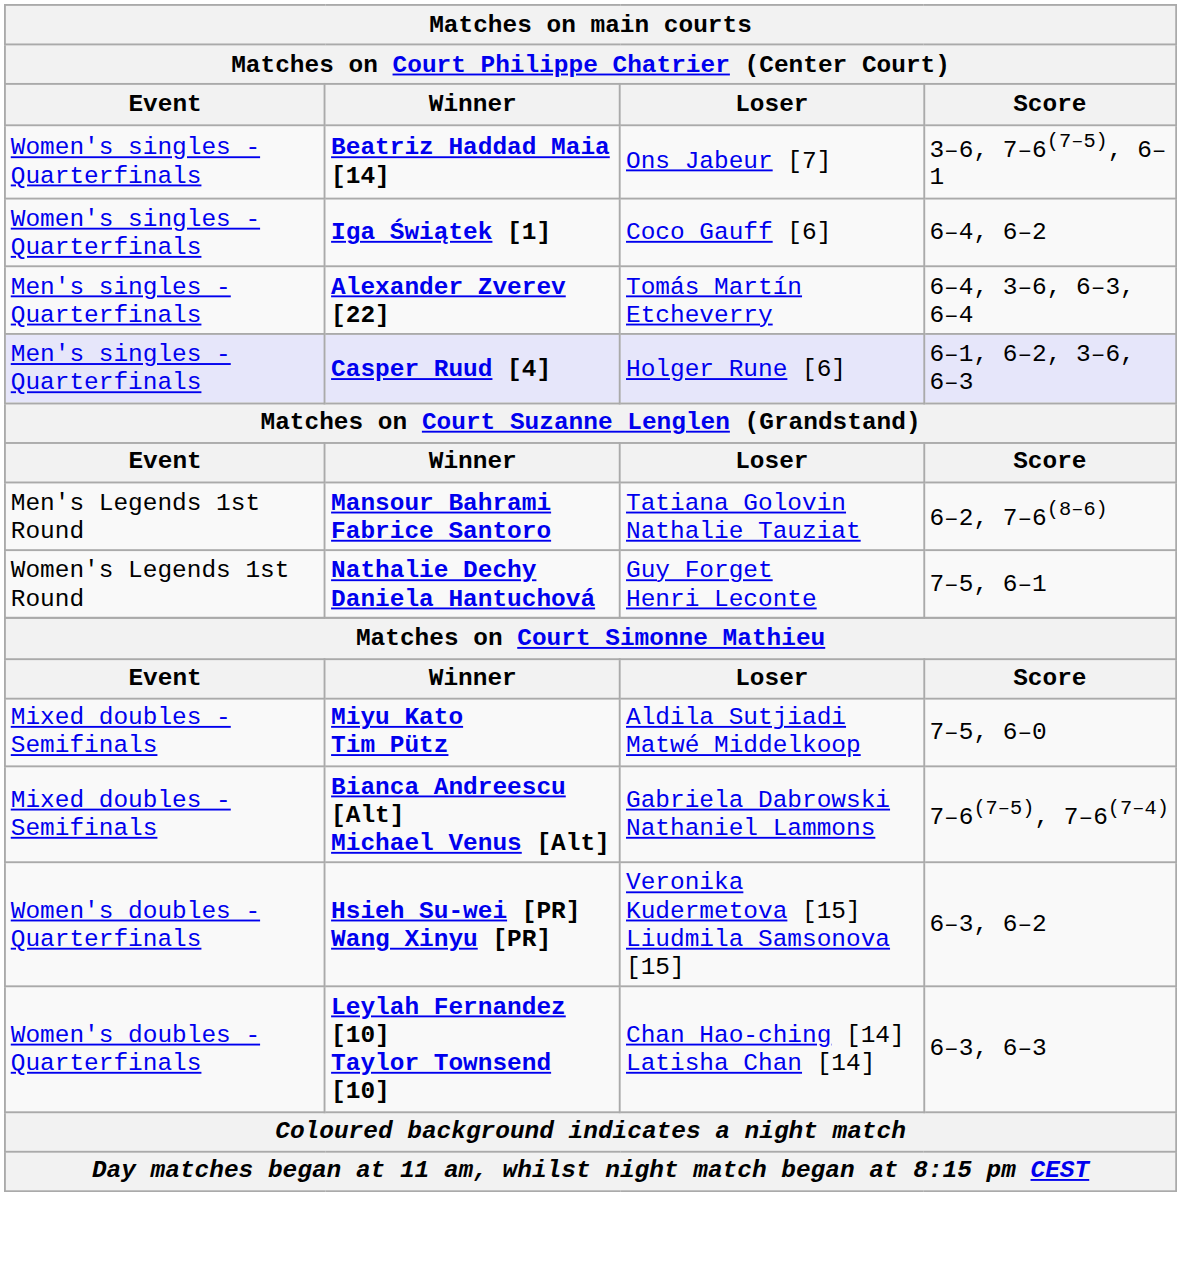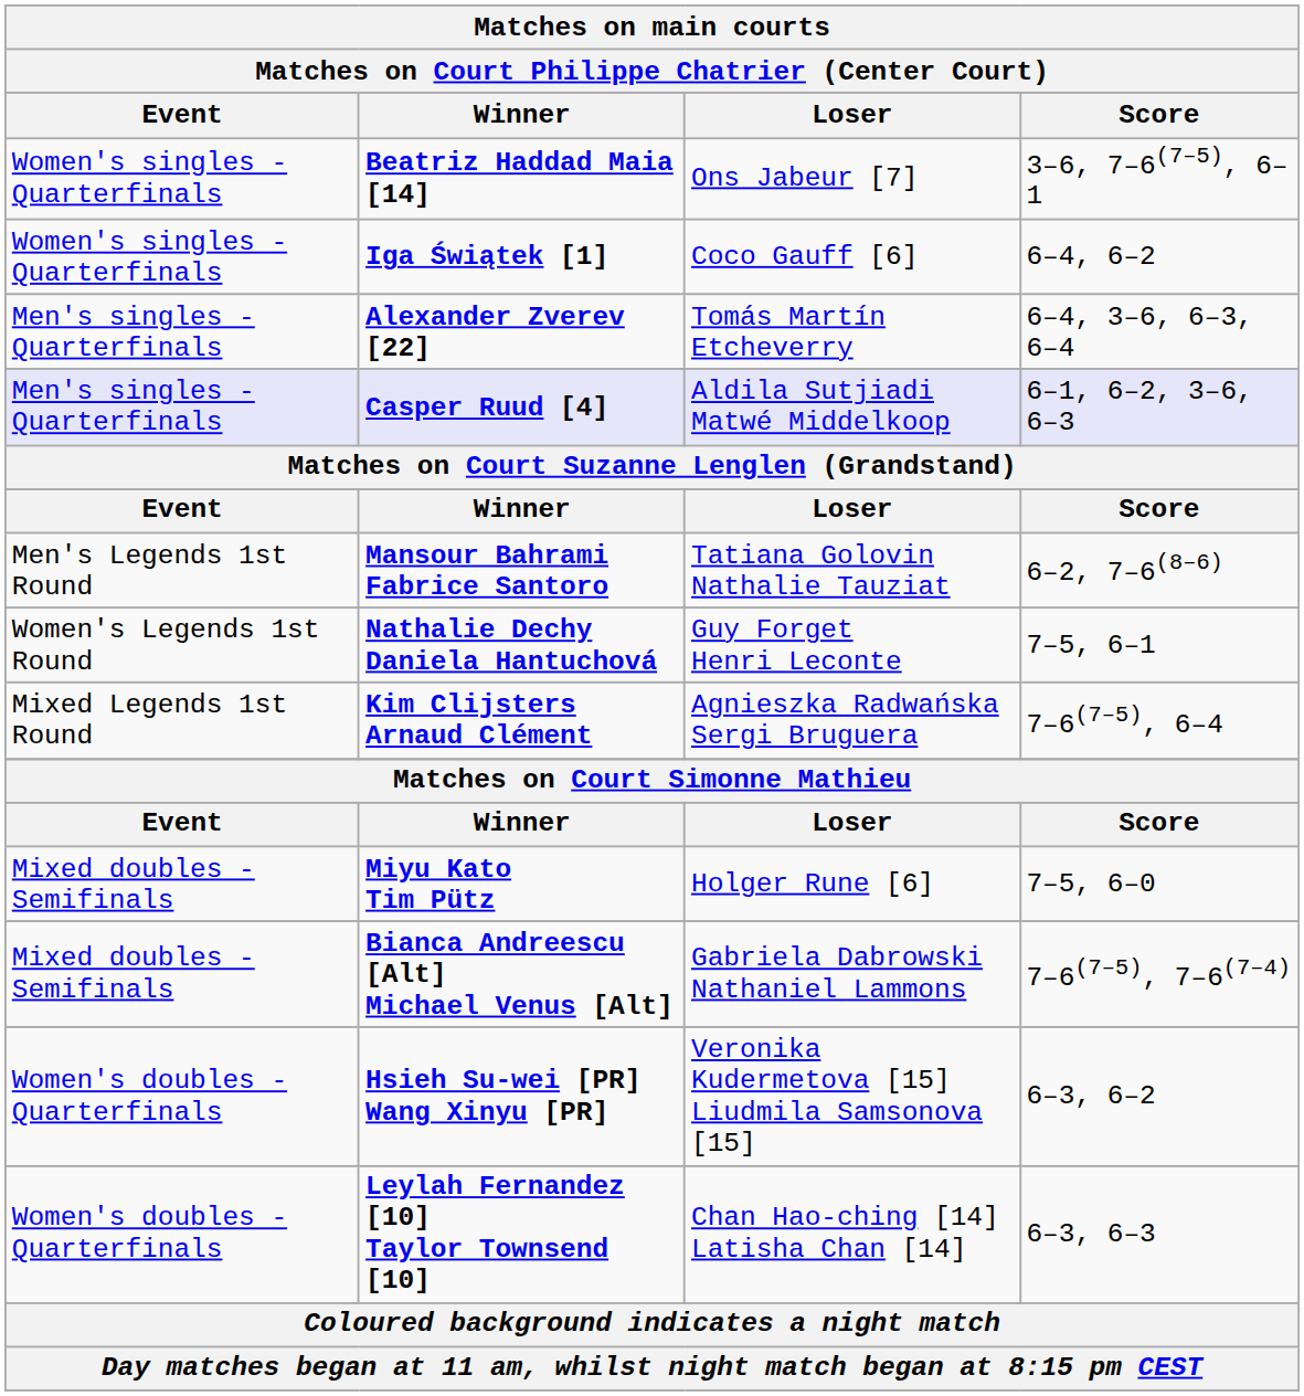 <table class="wikitable" style="margin:auto;">
 <tr>
 <th colspan=4 style=white-space:nowrap>Matches on main courts</th>
 </tr>
 <tr>
 <th colspan=4>Matches on <a href='#'>Court Philippe Chatrier</a> (Center Court)</th>
 </tr>
 <tr>
 <th width=250>Event</th>
 <th width=250>Winner</th>
 <th width=250>Loser</th>
 <th width=250>Score</th>
 </tr>
 <tr>
 <td><a href='#'>Women's singles - Quarterfinals</a></td>
 <td><strong> <a href='#'>Beatriz Haddad Maia</a> [14]</strong></td>
 <td> <a href='#'>Ons Jabeur</a> [7]</td>
 <td>3–6, 7–6<sup>(7–5)</sup>, 6–1</td>
 </tr>
 <tr>
 <td><a href='#'>Women's singles - Quarterfinals</a></td>
 <td><strong> <a href='#'>Iga Świątek</a> [1]</strong></td>
 <td> <a href='#'>Coco Gauff</a> [6]</td>
 <td>6–4, 6–2</td>
 </tr>
 <tr>
 <td><a href='#'>Men's singles - Quarterfinals</a></td>
 <td><strong> <a href='#'>Alexander Zverev</a> [22]</strong></td>
 <td> <a href='#'>Tomás Martín Etcheverry</a></td>
 <td>6–4, 3–6, 6–3, 6–4</td>
 </tr>
 <tr style="background:lavender">
 <td><a href='#'>Men's singles - Quarterfinals</a></td>
 <td><strong> <a href='#'>Casper Ruud</a> [4]</strong></td>
-<td> <a href='#'>Holger Rune</a> [6]</td>
+<td> <a href='#'>Aldila Sutjiadi</a> <br>  <a href='#'>Matwé Middelkoop</a></td>
 <td>6–1, 6–2, 3–6, 6–3</td>
 </tr>
 <tr>
 <th colspan=4>Matches on <a href='#'>Court Suzanne Lenglen</a> (Grandstand)</th>
 </tr>
 <tr>
 <th width=250>Event</th>
 <th width=250>Winner</th>
 <th width=250>Loser</th>
 <th width=250>Score</th>
 </tr>
 <tr>
 <td>Men's Legends 1st Round</td>
 <td><strong> <a href='#'>Mansour Bahrami</a> <br>  <a href='#'>Fabrice Santoro</a></strong></td>
 <td> <a href='#'>Tatiana Golovin</a> <br>  <a href='#'>Nathalie Tauziat</a></td>
 <td>6–2, 7–6<sup>(8–6)</sup></td>
 </tr>
 <tr>
 <td>Women's Legends 1st Round</td>
 <td><strong> <a href='#'>Nathalie Dechy</a> <br>  <a href='#'>Daniela Hantuchová</a></strong></td>
 <td> <a href='#'>Guy Forget</a> <br>  <a href='#'>Henri Leconte</a></td>
 <td>7–5, 6–1</td>
 </tr>
 <tr>
+<td>Mixed Legends 1st Round</td>
+<td><strong> <a href='#'>Kim Clijsters</a> <br>  <a href='#'>Arnaud Clément</a></strong></td>
+<td> <a href='#'>Agnieszka Radwańska</a> <br>  <a href='#'>Sergi Bruguera</a></td>
+<td>7–6<sup>(7–5)</sup>, 6–4</td>
+</tr>
+<tr>
 </tr>
 <tr>
 <th colspan=4>Matches on <a href='#'>Court Simonne Mathieu</a></th>
 </tr>
 <tr>
 <th width=250>Event</th>
 <th width=250>Winner</th>
 <th width=250>Loser</th>
 <th width=250>Score</th>
 </tr>
 <tr>
 <td><a href='#'>Mixed doubles - Semifinals</a></td>
 <td><strong> <a href='#'>Miyu Kato</a> <br>  <a href='#'>Tim Pütz</a></strong></td>
-<td> <a href='#'>Aldila Sutjiadi</a> <br>  <a href='#'>Matwé Middelkoop</a></td>
+<td> <a href='#'>Holger Rune</a> [6]</td>
 <td>7–5, 6–0</td>
 </tr>
 <tr>
 <td><a href='#'>Mixed doubles - Semifinals</a></td>
 <td><strong> <a href='#'>Bianca Andreescu</a> [Alt] <br>  <a href='#'>Michael Venus</a> [Alt]</strong></td>
 <td> <a href='#'>Gabriela Dabrowski</a> <br>  <a href='#'>Nathaniel Lammons</a></td>
 <td>7–6<sup>(7–5)</sup>, 7–6<sup>(7–4)</sup></td>
 </tr>
 <tr>
 <td><a href='#'>Women's doubles - Quarterfinals</a></td>
 <td><strong> <a href='#'>Hsieh Su-wei</a> [PR] <br>  <a href='#'>Wang Xinyu</a> [PR]</strong></td>
 <td> <a href='#'>Veronika Kudermetova</a> [15] <br>  <a href='#'>Liudmila Samsonova</a> [15]</td>
 <td>6–3, 6–2</td>
 </tr>
 <tr>
 <td><a href='#'>Women's doubles - Quarterfinals</a></td>
 <td><strong> <a href='#'>Leylah Fernandez</a> [10] <br>  <a href='#'>Taylor Townsend</a> [10]</strong></td>
 <td> <a href='#'>Chan Hao-ching</a> [14] <br>  <a href='#'>Latisha Chan</a> [14]</td>
 <td>6–3, 6–3</td>
 </tr>
 <tr>
 <th colspan=4><em>Coloured background indicates a night match</em></th>
 </tr>
 <tr>
 <th colspan=4><em>Day matches began at 11 am, whilst night match began at 8:15 pm <a href='#'>CEST</a></em></th>
 </tr>
 </table>
